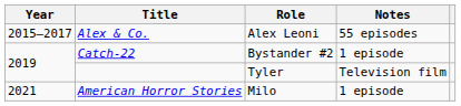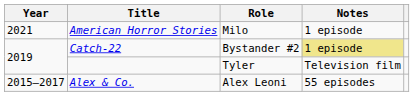 <table class="wikitable plainrowheaders sortable">
 <tr>
 <th>Year</th>
 <th>Title</th>
 <th>Role</th>
 <th class="unsortable">Notes</th>
 <th class="unsortable"></th>
 </tr>
 <tr>
-<td>2015–2017</td>
-<td><em><a href='#'>Alex & Co.</a></em></td>
-<td>Alex Leoni</td>
-<td>55 episodes</td>
+<td>2021</td>
+<td><em><a href='#'>American Horror Stories</a></em></td>
+<td>Milo</td>
+<td>1 episode</td>
 <td></td>
 </tr>
 <tr>
 <td rowspan="2">2019</td>
 <td><em><a href='#'>Catch-22</a></em></td>
 <td>Bystander #2</td>
-<td>1 episode</td>
+<td style="background: khaki;">1 episode</td>
 <td></td>
 </tr>
 <tr>
 <td><em></em></td>
 <td>Tyler</td>
 <td>Television film</td>
 <td></td>
 </tr>
 <tr>
-<td>2021</td>
-<td><em><a href='#'>American Horror Stories</a></em></td>
-<td>Milo</td>
-<td>1 episode</td>
+<td>2015–2017</td>
+<td><em><a href='#'>Alex & Co.</a></em></td>
+<td>Alex Leoni</td>
+<td>55 episodes</td>
 <td></td>
 </tr>
 </table>
